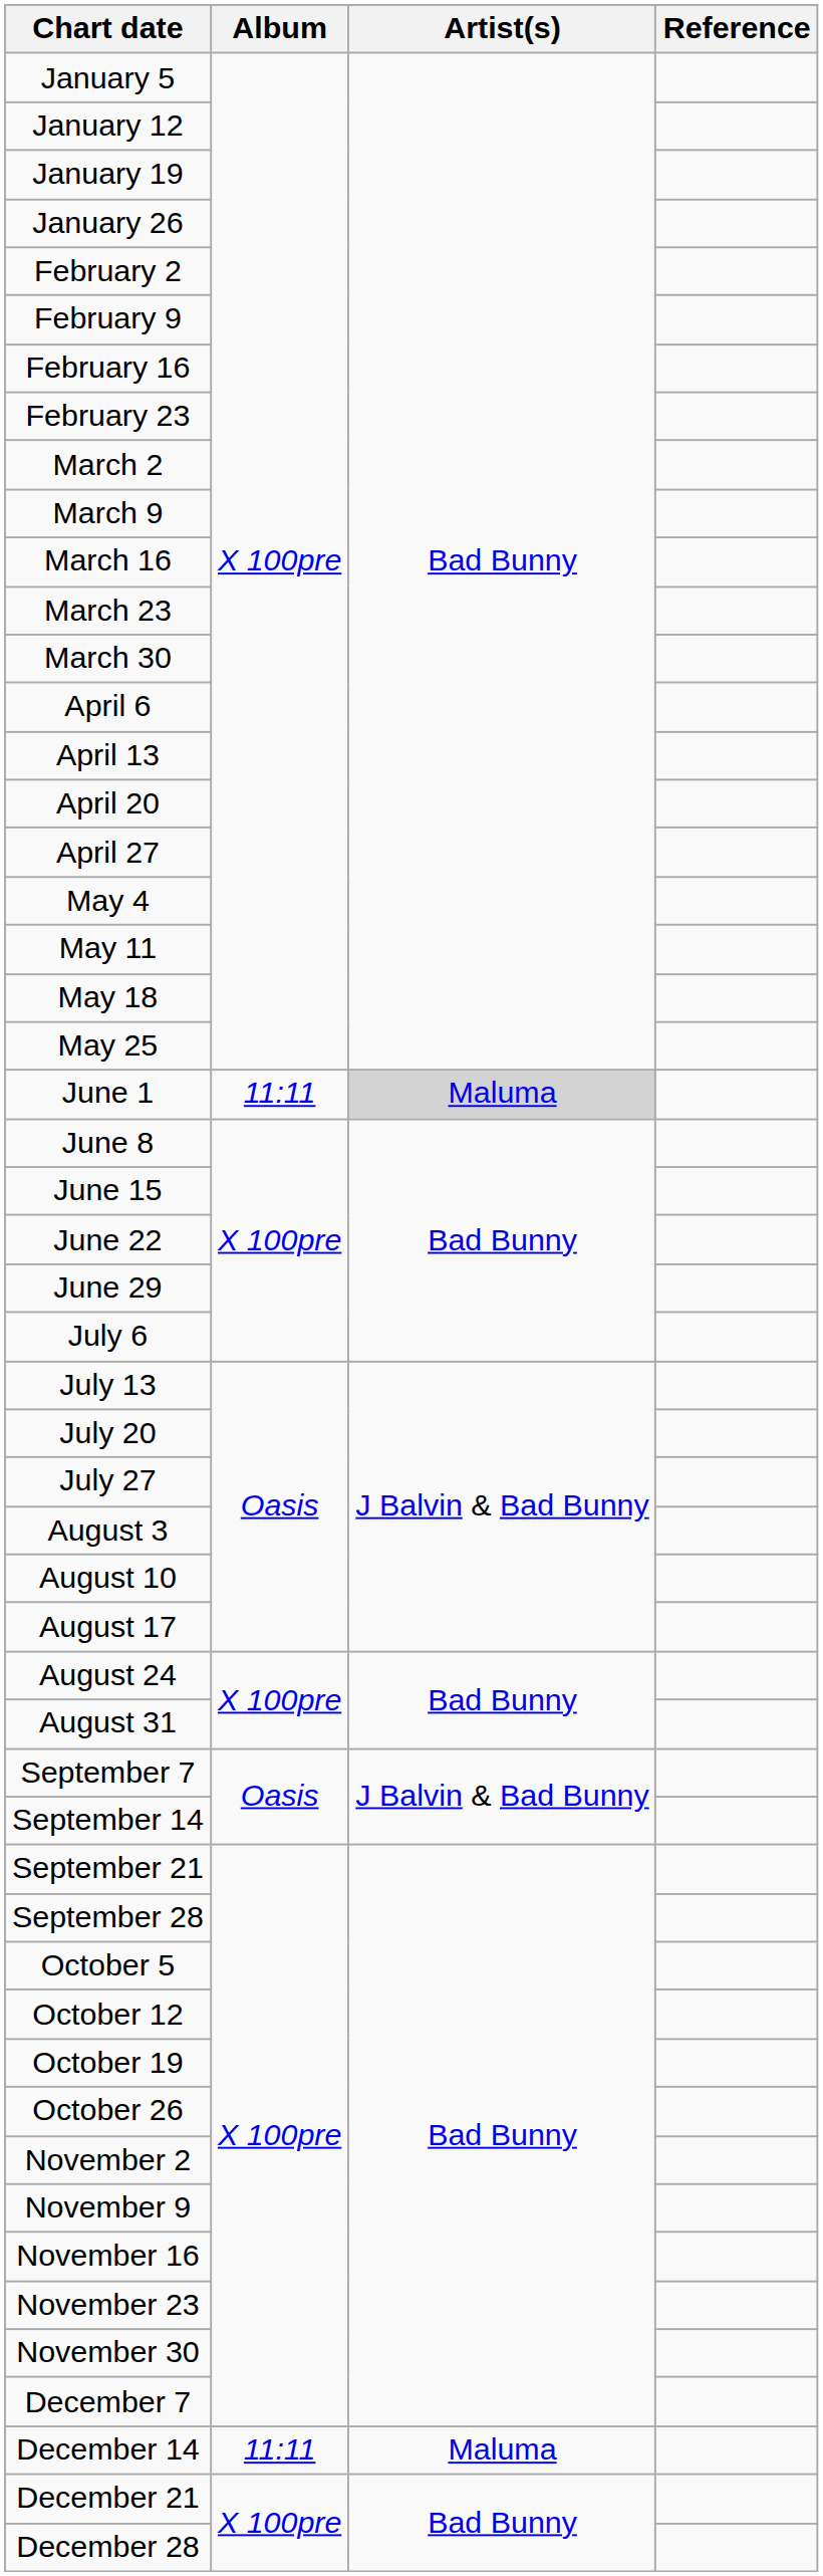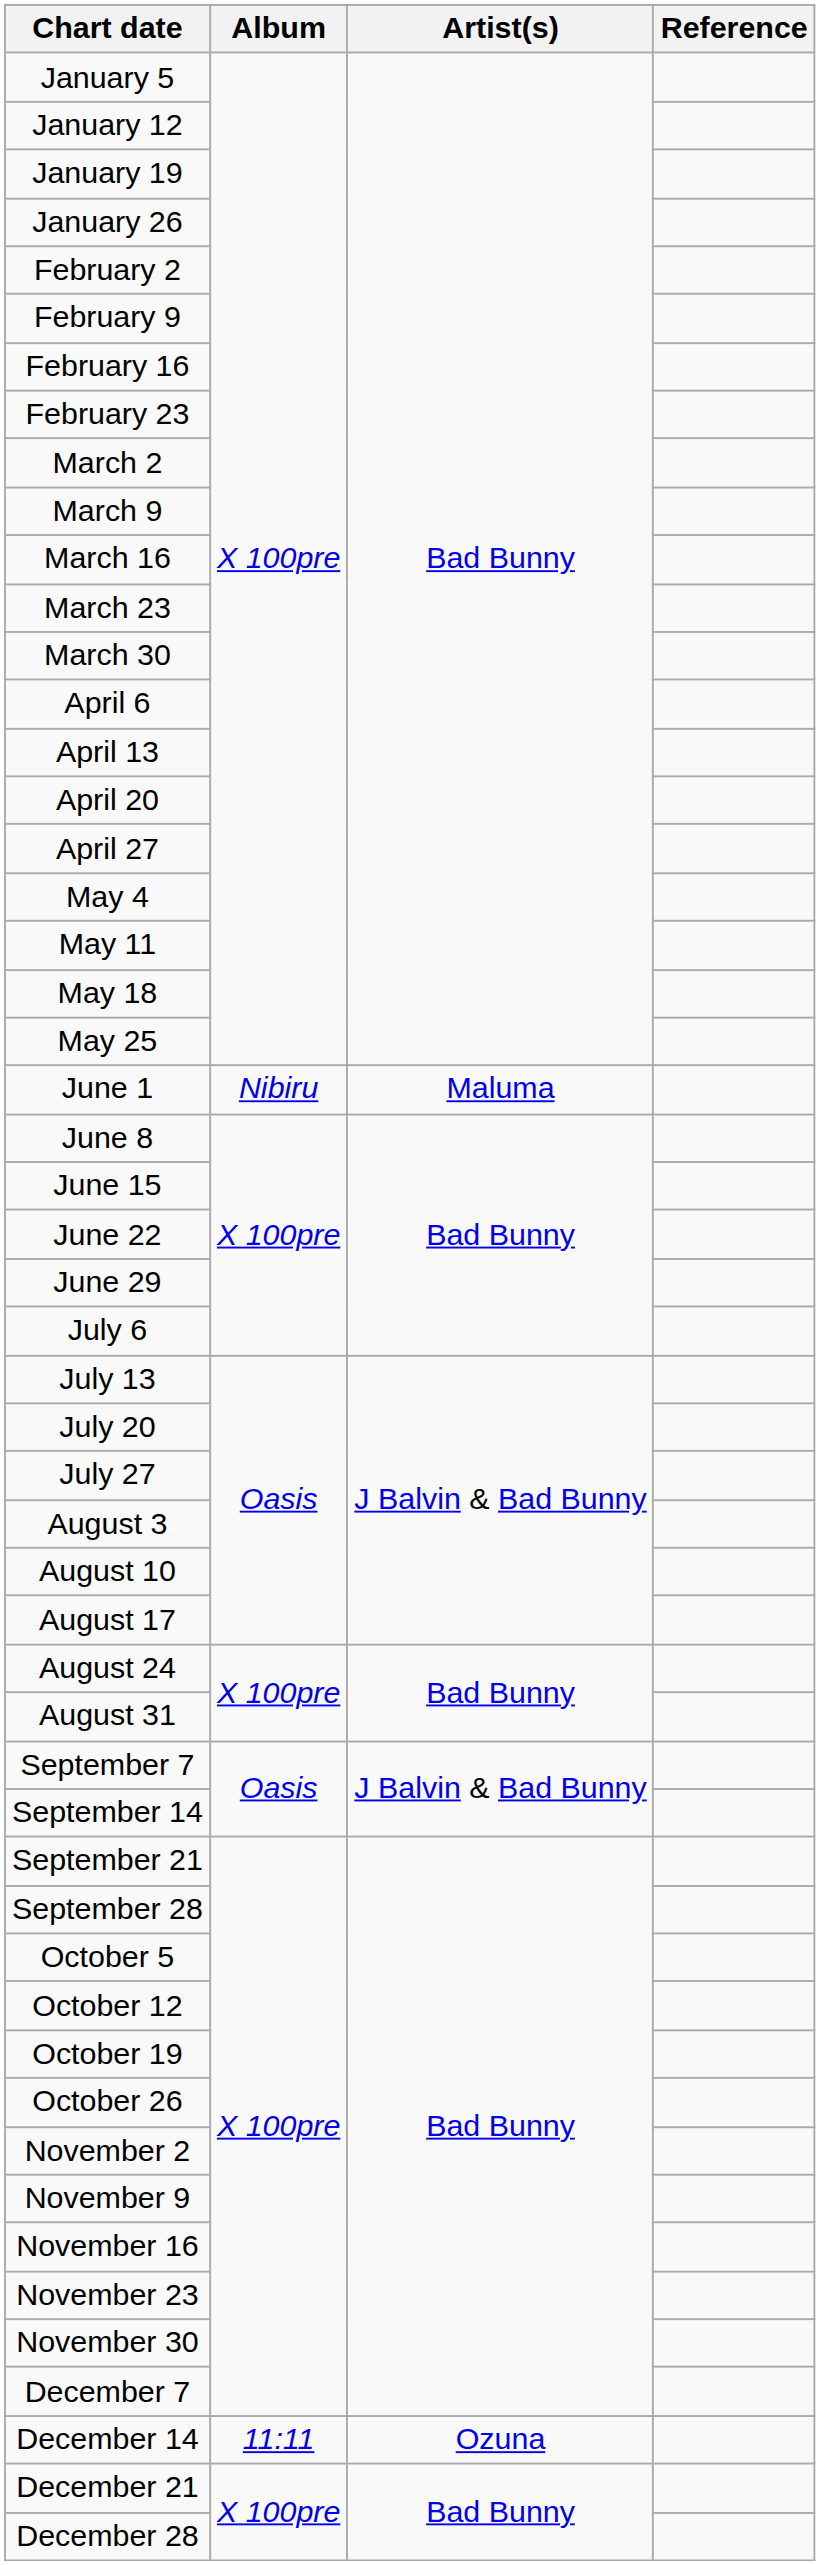 <table class="wikitable" border="1" style="text-align: center">
 <tr>
 <th>Chart date</th>
 <th>Album</th>
 <th>Artist(s)</th>
 <th class="unsortable">Reference</th>
 </tr>
 <tr>
 <td>January 5</td>
 <td rowspan=21><em><a href='#'>X 100pre</a></em></td>
 <td rowspan=21><a href='#'>Bad Bunny</a></td>
 <td></td>
 </tr>
 <tr>
 <td>January 12</td>
 <td></td>
 </tr>
 <tr>
 <td>January 19</td>
 <td></td>
 </tr>
 <tr>
 <td>January 26</td>
 <td></td>
 </tr>
 <tr>
 <td>February 2</td>
 <td></td>
 </tr>
 <tr>
 <td>February 9</td>
 <td></td>
 </tr>
 <tr>
 <td>February 16</td>
 <td></td>
 </tr>
 <tr>
 <td>February 23</td>
 <td></td>
 </tr>
 <tr>
 <td>March 2</td>
 <td></td>
 </tr>
 <tr>
 <td>March 9</td>
 <td></td>
 </tr>
 <tr>
 <td>March 16</td>
 <td></td>
 </tr>
 <tr>
 <td>March 23</td>
 <td></td>
 </tr>
 <tr>
 <td>March 30</td>
 <td></td>
 </tr>
 <tr>
 <td>April 6</td>
 <td></td>
 </tr>
 <tr>
 <td>April 13</td>
 <td></td>
 </tr>
 <tr>
 <td>April 20</td>
 <td></td>
 </tr>
 <tr>
 <td>April 27</td>
 <td></td>
 </tr>
 <tr>
 <td>May 4</td>
 <td></td>
 </tr>
 <tr>
 <td>May 11</td>
 <td></td>
 </tr>
 <tr>
 <td>May 18</td>
 <td></td>
 </tr>
 <tr>
 <td>May 25</td>
 <td></td>
 </tr>
 <tr>
 <td>June 1</td>
-<td><em><a href='#'>11:11</a></em></td>
-<td style="background: lightgrey;"><a href='#'>Maluma</a></td>
+<td><em><a href='#'>Nibiru</a></em></td>
+<td><a href='#'>Maluma</a></td>
 <td></td>
 </tr>
 <tr>
 <td>June 8</td>
 <td rowspan=5><em><a href='#'>X 100pre</a></em></td>
 <td rowspan=5><a href='#'>Bad Bunny</a></td>
 <td></td>
 </tr>
 <tr>
 <td>June 15</td>
 <td></td>
 </tr>
 <tr>
 <td>June 22</td>
 <td></td>
 </tr>
 <tr>
 <td>June 29</td>
 <td></td>
 </tr>
 <tr>
 <td>July 6</td>
 <td></td>
 </tr>
 <tr>
 <td>July 13</td>
 <td rowspan="6"><em><a href='#'>Oasis</a></em></td>
 <td rowspan="6"><a href='#'>J Balvin</a> & <a href='#'>Bad Bunny</a></td>
 <td></td>
 </tr>
 <tr>
 <td>July 20</td>
 <td></td>
 </tr>
 <tr>
 <td>July 27</td>
 <td></td>
 </tr>
 <tr>
 <td>August 3</td>
 <td></td>
 </tr>
 <tr>
 <td>August 10</td>
 <td></td>
 </tr>
 <tr>
 <td>August 17</td>
 <td></td>
 </tr>
 <tr>
 <td>August 24</td>
 <td rowspan=2><em><a href='#'>X 100pre</a></em></td>
 <td rowspan=2><a href='#'>Bad Bunny</a></td>
 <td></td>
 </tr>
 <tr>
 <td>August 31</td>
 <td></td>
 </tr>
 <tr>
 <td>September 7</td>
 <td rowspan=2><em><a href='#'>Oasis</a></em></td>
 <td rowspan=2><a href='#'>J Balvin</a> & <a href='#'>Bad Bunny</a></td>
 <td></td>
 </tr>
 <tr>
 <td>September 14</td>
 <td></td>
 </tr>
 <tr>
 <td>September 21</td>
 <td rowspan=12><em><a href='#'>X 100pre</a></em></td>
 <td rowspan=12><a href='#'>Bad Bunny</a></td>
 <td></td>
 </tr>
 <tr>
 <td>September 28</td>
 <td></td>
 </tr>
 <tr>
 <td>October 5</td>
 <td></td>
 </tr>
 <tr>
 <td>October 12</td>
 <td></td>
 </tr>
 <tr>
 <td>October 19</td>
 <td></td>
 </tr>
 <tr>
 <td>October 26</td>
 <td></td>
 </tr>
 <tr>
 <td>November 2</td>
 <td></td>
 </tr>
 <tr>
 <td>November 9</td>
 <td></td>
 </tr>
 <tr>
 <td>November 16</td>
 <td></td>
 </tr>
 <tr>
 <td>November 23</td>
 <td></td>
 </tr>
 <tr>
 <td>November 30</td>
 <td></td>
 </tr>
 <tr>
 <td>December 7</td>
 <td></td>
 </tr>
 <tr>
 <td>December 14</td>
 <td><em><a href='#'>11:11</a></em></td>
-<td><a href='#'>Maluma</a></td>
+<td><a href='#'>Ozuna</a></td>
 <td></td>
 </tr>
 <tr>
 <td>December 21</td>
 <td rowspan=2><em><a href='#'>X 100pre</a></em></td>
 <td rowspan=2><a href='#'>Bad Bunny</a></td>
 <td></td>
 </tr>
 <tr>
 <td>December 28</td>
 <td></td>
 </tr>
 </table>
